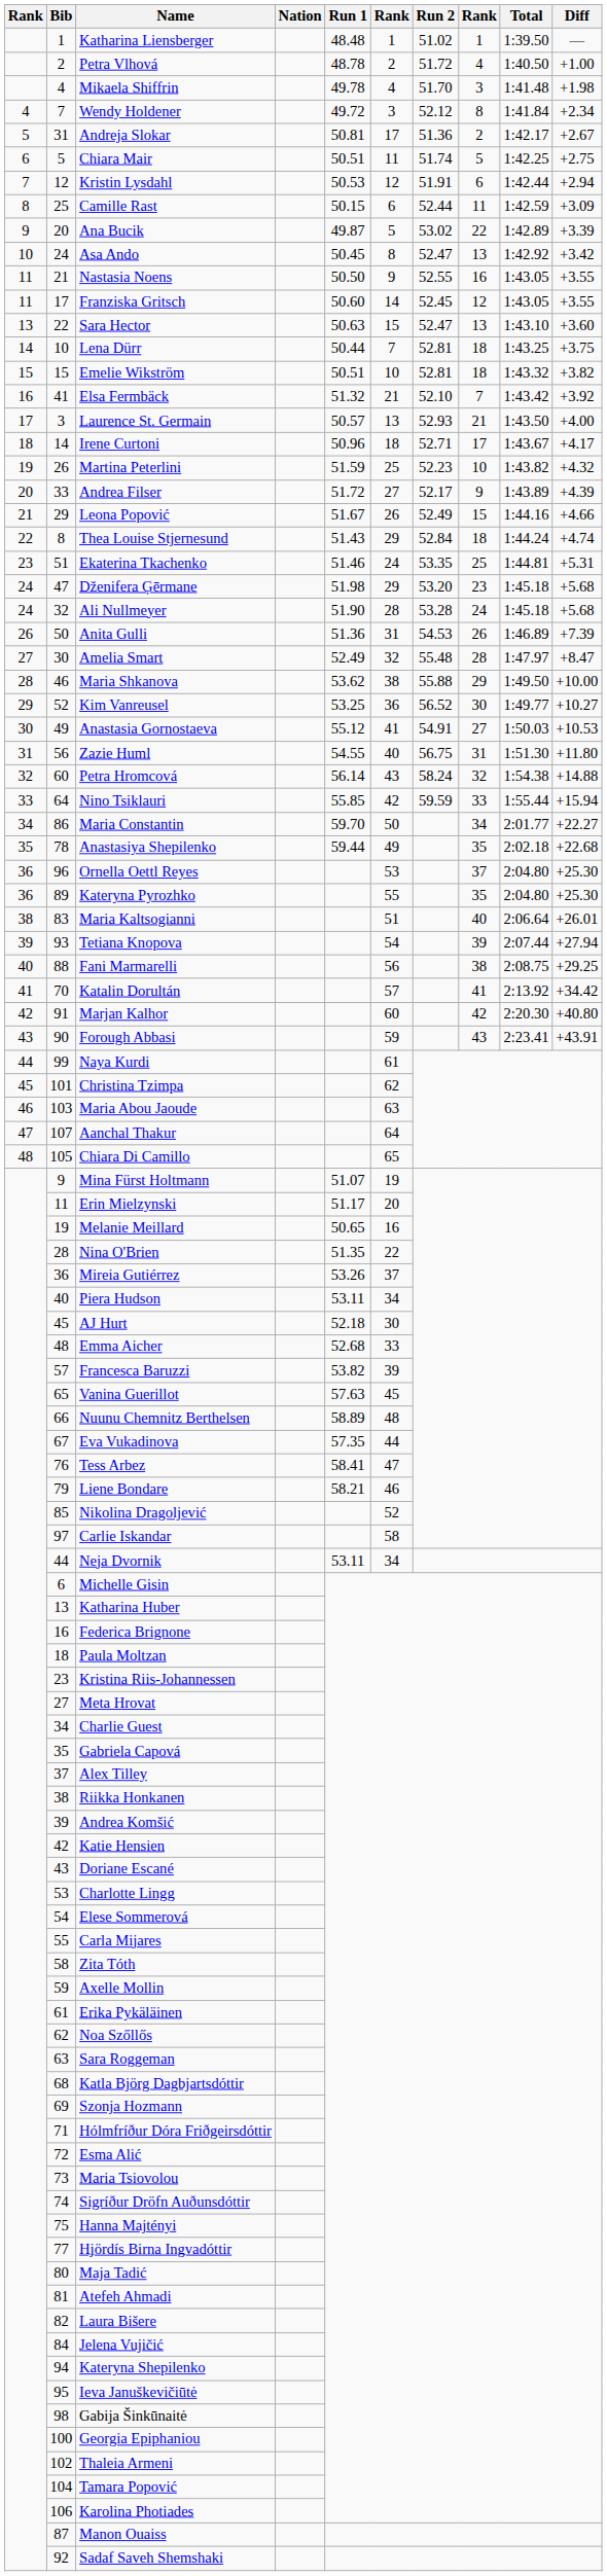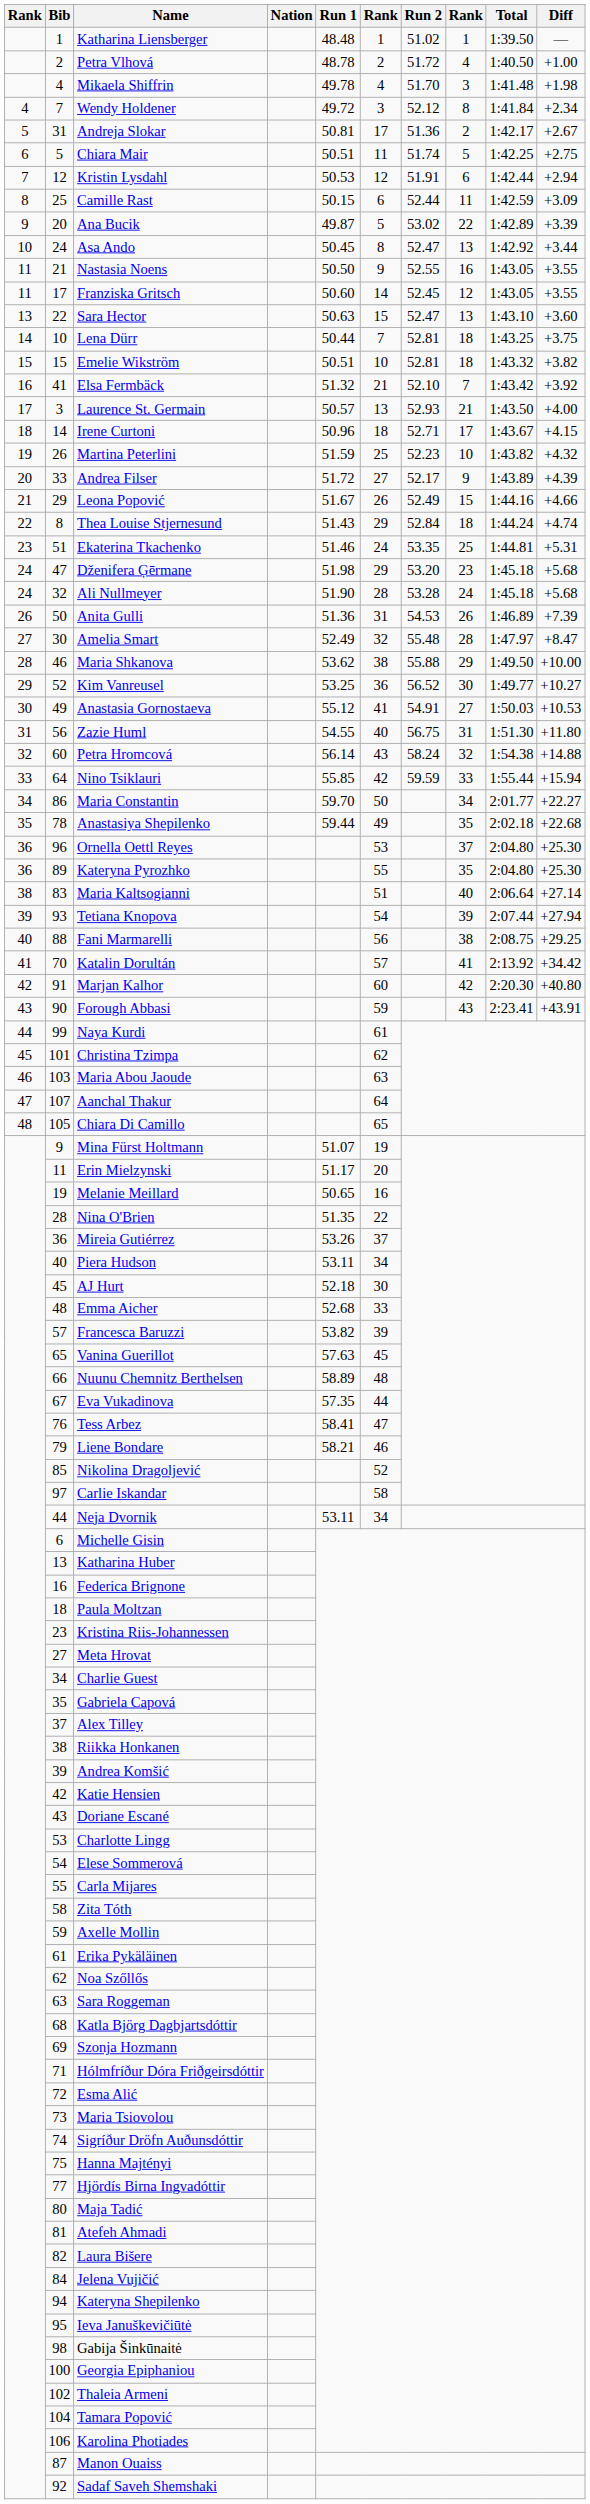 <table class="wikitable sortable" style="text-align:center">
 <tr>
 <th>Rank</th>
 <th>Bib</th>
 <th>Name</th>
 <th>Nation</th>
 <th>Run 1</th>
 <th>Rank</th>
 <th>Run 2</th>
 <th>Rank</th>
 <th>Total</th>
 <th>Diff</th>
 </tr>
 <tr>
 <td></td>
 <td>1</td>
 <td align=left><a href='#'>Katharina Liensberger</a></td>
 <td align=left></td>
 <td>48.48</td>
 <td>1</td>
 <td>51.02</td>
 <td>1</td>
 <td>1:39.50</td>
 <td>—</td>
 </tr>
 <tr>
 <td></td>
 <td>2</td>
 <td align=left><a href='#'>Petra Vlhová</a></td>
 <td align=left></td>
 <td>48.78</td>
 <td>2</td>
 <td>51.72</td>
 <td>4</td>
 <td>1:40.50</td>
 <td>+1.00</td>
 </tr>
 <tr>
 <td></td>
 <td>4</td>
 <td align=left><a href='#'>Mikaela Shiffrin</a></td>
 <td align=left></td>
 <td>49.78</td>
 <td>4</td>
 <td>51.70</td>
 <td>3</td>
 <td>1:41.48</td>
 <td>+1.98</td>
 </tr>
 <tr>
 <td>4</td>
 <td>7</td>
 <td align=left><a href='#'>Wendy Holdener</a></td>
 <td align=left> </td>
 <td>49.72</td>
 <td>3</td>
 <td>52.12</td>
 <td>8</td>
 <td>1:41.84</td>
 <td>+2.34</td>
 </tr>
 <tr>
 <td>5</td>
 <td>31</td>
 <td align=left><a href='#'>Andreja Slokar</a></td>
 <td align=left></td>
 <td>50.81</td>
 <td>17</td>
 <td>51.36</td>
 <td>2</td>
 <td>1:42.17</td>
 <td>+2.67</td>
 </tr>
 <tr>
 <td>6</td>
 <td>5</td>
 <td align=left><a href='#'>Chiara Mair</a></td>
 <td align=left></td>
 <td>50.51</td>
 <td>11</td>
 <td>51.74</td>
 <td>5</td>
 <td>1:42.25</td>
 <td>+2.75</td>
 </tr>
 <tr>
 <td>7</td>
 <td>12</td>
 <td align=left><a href='#'>Kristin Lysdahl</a></td>
 <td align=left></td>
 <td>50.53</td>
 <td>12</td>
 <td>51.91</td>
 <td>6</td>
 <td>1:42.44</td>
 <td>+2.94</td>
 </tr>
 <tr>
 <td>8</td>
 <td>25</td>
 <td align=left><a href='#'>Camille Rast</a></td>
 <td align=left> </td>
 <td>50.15</td>
 <td>6</td>
 <td>52.44</td>
 <td>11</td>
 <td>1:42.59</td>
 <td>+3.09</td>
 </tr>
 <tr>
 <td>9</td>
 <td>20</td>
 <td align=left><a href='#'>Ana Bucik</a></td>
 <td align=left></td>
 <td>49.87</td>
 <td>5</td>
 <td>53.02</td>
 <td>22</td>
 <td>1:42.89</td>
 <td>+3.39</td>
 </tr>
 <tr>
 <td>10</td>
 <td>24</td>
 <td align=left><a href='#'>Asa Ando</a></td>
 <td align=left></td>
 <td>50.45</td>
 <td>8</td>
 <td>52.47</td>
 <td>13</td>
 <td>1:42.92</td>
-<td>+3.42</td>
+<td>+3.44</td>
 </tr>
 <tr>
 <td>11</td>
 <td>21</td>
 <td align=left><a href='#'>Nastasia Noens</a></td>
 <td align=left></td>
 <td>50.50</td>
 <td>9</td>
 <td>52.55</td>
 <td>16</td>
 <td>1:43.05</td>
 <td>+3.55</td>
 </tr>
 <tr>
 <td>11</td>
 <td>17</td>
 <td align=left><a href='#'>Franziska Gritsch</a></td>
 <td align=left></td>
 <td>50.60</td>
 <td>14</td>
 <td>52.45</td>
 <td>12</td>
 <td>1:43.05</td>
 <td>+3.55</td>
 </tr>
 <tr>
 <td>13</td>
 <td>22</td>
 <td align=left><a href='#'>Sara Hector</a></td>
 <td align=left></td>
 <td>50.63</td>
 <td>15</td>
 <td>52.47</td>
 <td>13</td>
 <td>1:43.10</td>
 <td>+3.60</td>
 </tr>
 <tr>
 <td>14</td>
 <td>10</td>
 <td align=left><a href='#'>Lena Dürr</a></td>
 <td align=left></td>
 <td>50.44</td>
 <td>7</td>
 <td>52.81</td>
 <td>18</td>
 <td>1:43.25</td>
 <td>+3.75</td>
 </tr>
 <tr>
 <td>15</td>
 <td>15</td>
 <td align=left><a href='#'>Emelie Wikström</a></td>
 <td align=left></td>
 <td>50.51</td>
 <td>10</td>
 <td>52.81</td>
 <td>18</td>
 <td>1:43.32</td>
 <td>+3.82</td>
 </tr>
 <tr>
 <td>16</td>
 <td>41</td>
 <td align=left><a href='#'>Elsa Fermbäck</a></td>
 <td align=left></td>
 <td>51.32</td>
 <td>21</td>
 <td>52.10</td>
 <td>7</td>
 <td>1:43.42</td>
 <td>+3.92</td>
 </tr>
 <tr>
 <td>17</td>
 <td>3</td>
 <td align=left><a href='#'>Laurence St. Germain</a></td>
 <td align=left></td>
 <td>50.57</td>
 <td>13</td>
 <td>52.93</td>
 <td>21</td>
 <td>1:43.50</td>
 <td>+4.00</td>
 </tr>
 <tr>
 <td>18</td>
 <td>14</td>
 <td align=left><a href='#'>Irene Curtoni</a></td>
 <td align=left></td>
 <td>50.96</td>
 <td>18</td>
 <td>52.71</td>
 <td>17</td>
 <td>1:43.67</td>
-<td>+4.17</td>
+<td>+4.15</td>
 </tr>
 <tr>
 <td>19</td>
 <td>26</td>
 <td align=left><a href='#'>Martina Peterlini</a></td>
 <td align=left></td>
 <td>51.59</td>
 <td>25</td>
 <td>52.23</td>
 <td>10</td>
 <td>1:43.82</td>
 <td>+4.32</td>
 </tr>
 <tr>
 <td>20</td>
 <td>33</td>
 <td align=left><a href='#'>Andrea Filser</a></td>
 <td align=left></td>
 <td>51.72</td>
 <td>27</td>
 <td>52.17</td>
 <td>9</td>
 <td>1:43.89</td>
 <td>+4.39</td>
 </tr>
 <tr>
 <td>21</td>
 <td>29</td>
 <td align=left><a href='#'>Leona Popović</a></td>
 <td align=left></td>
 <td>51.67</td>
 <td>26</td>
 <td>52.49</td>
 <td>15</td>
 <td>1:44.16</td>
 <td>+4.66</td>
 </tr>
 <tr>
 <td>22</td>
 <td>8</td>
 <td align=left><a href='#'>Thea Louise Stjernesund</a></td>
 <td align=left></td>
 <td>51.43</td>
 <td>29</td>
 <td>52.84</td>
 <td>18</td>
 <td>1:44.24</td>
 <td>+4.74</td>
 </tr>
 <tr>
 <td>23</td>
 <td>51</td>
 <td align=left><a href='#'>Ekaterina Tkachenko</a></td>
 <td align=left></td>
 <td>51.46</td>
 <td>24</td>
 <td>53.35</td>
 <td>25</td>
 <td>1:44.81</td>
 <td>+5.31</td>
 </tr>
 <tr>
 <td>24</td>
 <td>47</td>
 <td align=left><a href='#'>Dženifera Ģērmane</a></td>
 <td align=left></td>
 <td>51.98</td>
 <td>29</td>
 <td>53.20</td>
 <td>23</td>
 <td>1:45.18</td>
 <td>+5.68</td>
 </tr>
 <tr>
 <td>24</td>
 <td>32</td>
 <td align=left><a href='#'>Ali Nullmeyer</a></td>
 <td align=left></td>
 <td>51.90</td>
 <td>28</td>
 <td>53.28</td>
 <td>24</td>
 <td>1:45.18</td>
 <td>+5.68</td>
 </tr>
 <tr>
 <td>26</td>
 <td>50</td>
 <td align=left><a href='#'>Anita Gulli</a></td>
 <td align=left></td>
 <td>51.36</td>
 <td>31</td>
 <td>54.53</td>
 <td>26</td>
 <td>1:46.89</td>
 <td>+7.39</td>
 </tr>
 <tr>
 <td>27</td>
 <td>30</td>
 <td align=left><a href='#'>Amelia Smart</a></td>
 <td align=left></td>
 <td>52.49</td>
 <td>32</td>
 <td>55.48</td>
 <td>28</td>
 <td>1:47.97</td>
 <td>+8.47</td>
 </tr>
 <tr>
 <td>28</td>
 <td>46</td>
 <td align=left><a href='#'>Maria Shkanova</a></td>
 <td align=left></td>
 <td>53.62</td>
 <td>38</td>
 <td>55.88</td>
 <td>29</td>
 <td>1:49.50</td>
 <td>+10.00</td>
 </tr>
 <tr>
 <td>29</td>
 <td>52</td>
 <td align=left><a href='#'>Kim Vanreusel</a></td>
 <td align=left></td>
 <td>53.25</td>
 <td>36</td>
 <td>56.52</td>
 <td>30</td>
 <td>1:49.77</td>
 <td>+10.27</td>
 </tr>
 <tr>
 <td>30</td>
 <td>49</td>
 <td align=left><a href='#'>Anastasia Gornostaeva</a></td>
 <td align=left></td>
 <td>55.12</td>
 <td>41</td>
 <td>54.91</td>
 <td>27</td>
 <td>1:50.03</td>
 <td>+10.53</td>
 </tr>
 <tr>
 <td>31</td>
 <td>56</td>
 <td align=left><a href='#'>Zazie Huml</a></td>
 <td align=left></td>
 <td>54.55</td>
 <td>40</td>
 <td>56.75</td>
 <td>31</td>
 <td>1:51.30</td>
 <td>+11.80</td>
 </tr>
 <tr>
 <td>32</td>
 <td>60</td>
 <td align=left><a href='#'>Petra Hromcová</a></td>
 <td align=left></td>
 <td>56.14</td>
 <td>43</td>
 <td>58.24</td>
 <td>32</td>
 <td>1:54.38</td>
 <td>+14.88</td>
 </tr>
 <tr>
 <td>33</td>
 <td>64</td>
 <td align=left><a href='#'>Nino Tsiklauri</a></td>
 <td align=left></td>
 <td>55.85</td>
 <td>42</td>
 <td>59.59</td>
 <td>33</td>
 <td>1:55.44</td>
 <td>+15.94</td>
 </tr>
 <tr>
 <td>34</td>
 <td>86</td>
 <td align=left><a href='#'>Maria Constantin</a></td>
 <td align=left></td>
 <td>59.70</td>
 <td>50</td>
 <td></td>
 <td>34</td>
 <td>2:01.77</td>
 <td>+22.27</td>
 </tr>
 <tr>
 <td>35</td>
 <td>78</td>
 <td align=left><a href='#'>Anastasiya Shepilenko</a></td>
 <td align=left></td>
 <td>59.44</td>
 <td>49</td>
 <td></td>
 <td>35</td>
 <td>2:02.18</td>
 <td>+22.68</td>
 </tr>
 <tr>
 <td>36</td>
 <td>96</td>
 <td align=left><a href='#'>Ornella Oettl Reyes</a></td>
 <td align=left></td>
 <td></td>
 <td>53</td>
 <td></td>
 <td>37</td>
 <td>2:04.80</td>
 <td>+25.30</td>
 </tr>
 <tr>
 <td>36</td>
 <td>89</td>
 <td align=left><a href='#'>Kateryna Pyrozhko</a></td>
 <td align=left></td>
 <td></td>
 <td>55</td>
 <td></td>
 <td>35</td>
 <td>2:04.80</td>
 <td>+25.30</td>
 </tr>
 <tr>
 <td>38</td>
 <td>83</td>
 <td align=left><a href='#'>Maria Kaltsogianni</a></td>
 <td align=left></td>
 <td></td>
 <td>51</td>
 <td></td>
 <td>40</td>
 <td>2:06.64</td>
-<td>+26.01</td>
+<td>+27.14</td>
 </tr>
 <tr>
 <td>39</td>
 <td>93</td>
 <td align=left><a href='#'>Tetiana Knopova</a></td>
 <td align=left></td>
 <td></td>
 <td>54</td>
 <td></td>
 <td>39</td>
 <td>2:07.44</td>
 <td>+27.94</td>
 </tr>
 <tr>
 <td>40</td>
 <td>88</td>
 <td align=left><a href='#'>Fani Marmarelli</a></td>
 <td align=left></td>
 <td></td>
 <td>56</td>
 <td></td>
 <td>38</td>
 <td>2:08.75</td>
 <td>+29.25</td>
 </tr>
 <tr>
 <td>41</td>
 <td>70</td>
 <td align=left><a href='#'>Katalin Dorultán</a></td>
 <td align=left></td>
 <td></td>
 <td>57</td>
 <td></td>
 <td>41</td>
 <td>2:13.92</td>
 <td>+34.42</td>
 </tr>
 <tr>
 <td>42</td>
 <td>91</td>
 <td align=left><a href='#'>Marjan Kalhor</a></td>
 <td align=left></td>
 <td></td>
 <td>60</td>
 <td></td>
 <td>42</td>
 <td>2:20.30</td>
 <td>+40.80</td>
 </tr>
 <tr>
 <td>43</td>
 <td>90</td>
 <td align=left><a href='#'>Forough Abbasi</a></td>
 <td align=left></td>
 <td></td>
 <td>59</td>
 <td></td>
 <td>43</td>
 <td>2:23.41</td>
 <td>+43.91</td>
 </tr>
 <tr>
 <td>44</td>
 <td>99</td>
 <td align=left><a href='#'>Naya Kurdi</a></td>
 <td align=left></td>
 <td></td>
 <td>61</td>
 <td colspan=4 rowspan=5></td>
 </tr>
 <tr>
 <td>45</td>
 <td>101</td>
 <td align=left><a href='#'>Christina Tzimpa</a></td>
 <td align=left></td>
 <td></td>
 <td>62</td>
 </tr>
 <tr>
 <td>46</td>
 <td>103</td>
 <td align=left><a href='#'>Maria Abou Jaoude</a></td>
 <td align=left></td>
 <td></td>
 <td>63</td>
 </tr>
 <tr>
 <td>47</td>
 <td>107</td>
 <td align=left><a href='#'>Aanchal Thakur</a></td>
 <td align=left></td>
 <td></td>
 <td>64</td>
 </tr>
 <tr>
 <td>48</td>
 <td>105</td>
 <td align=left><a href='#'>Chiara Di Camillo</a></td>
 <td align=left></td>
 <td></td>
 <td>65</td>
 </tr>
 <tr>
 <td rowspan=59></td>
 <td>9</td>
 <td align=left><a href='#'>Mina Fürst Holtmann</a></td>
 <td align=left></td>
 <td>51.07</td>
 <td>19</td>
 <td colspan=4 rowspan=16></td>
 </tr>
 <tr>
 <td>11</td>
 <td align=left><a href='#'>Erin Mielzynski</a></td>
 <td align=left></td>
 <td>51.17</td>
 <td>20</td>
 </tr>
 <tr>
 <td>19</td>
 <td align=left><a href='#'>Melanie Meillard</a></td>
 <td align=left> </td>
 <td>50.65</td>
 <td>16</td>
 </tr>
 <tr>
 <td>28</td>
 <td align=left><a href='#'>Nina O'Brien</a></td>
 <td align=left></td>
 <td>51.35</td>
 <td>22</td>
 </tr>
 <tr>
 <td>36</td>
 <td align=left><a href='#'>Mireia Gutiérrez</a></td>
 <td align=left></td>
 <td>53.26</td>
 <td>37</td>
 </tr>
 <tr>
 <td>40</td>
 <td align=left><a href='#'>Piera Hudson</a></td>
 <td align=left></td>
 <td>53.11</td>
 <td>34</td>
 </tr>
 <tr>
 <td>45</td>
 <td align=left><a href='#'>AJ Hurt</a></td>
 <td align=left></td>
 <td>52.18</td>
 <td>30</td>
 </tr>
 <tr>
 <td>48</td>
 <td align=left><a href='#'>Emma Aicher</a></td>
 <td align=left></td>
 <td>52.68</td>
 <td>33</td>
 </tr>
 <tr>
 <td>57</td>
 <td align=left><a href='#'>Francesca Baruzzi</a></td>
 <td align=left></td>
 <td>53.82</td>
 <td>39</td>
 </tr>
 <tr>
 <td>65</td>
 <td align=left><a href='#'>Vanina Guerillot</a></td>
 <td align=left></td>
 <td>57.63</td>
 <td>45</td>
 </tr>
 <tr>
 <td>66</td>
 <td align=left><a href='#'>Nuunu Chemnitz Berthelsen</a></td>
 <td align=left></td>
 <td>58.89</td>
 <td>48</td>
 </tr>
 <tr>
 <td>67</td>
 <td align=left><a href='#'>Eva Vukadinova</a></td>
 <td align=left></td>
 <td>57.35</td>
 <td>44</td>
 </tr>
 <tr>
 <td>76</td>
 <td align=left><a href='#'>Tess Arbez</a></td>
 <td align=left></td>
 <td>58.41</td>
 <td>47</td>
 </tr>
 <tr>
 <td>79</td>
 <td align=left><a href='#'>Liene Bondare</a></td>
 <td align=left></td>
 <td>58.21</td>
 <td>46</td>
 </tr>
 <tr>
 <td>85</td>
 <td align=left><a href='#'>Nikolina Dragoljević</a></td>
 <td align=left></td>
 <td></td>
 <td>52</td>
 </tr>
 <tr>
 <td>97</td>
 <td align=left><a href='#'>Carlie Iskandar</a></td>
 <td align=left></td>
 <td></td>
 <td>58</td>
 </tr>
 <tr>
 <td>44</td>
 <td align=left><a href='#'>Neja Dvornik</a></td>
 <td align=left></td>
 <td>53.11</td>
 <td>34</td>
 <td colspan=4></td>
 </tr>
 <tr>
 <td>6</td>
 <td align=left><a href='#'>Michelle Gisin</a></td>
 <td align=left> </td>
 <td colspan=6 rowspan=40></td>
 </tr>
 <tr>
 <td>13</td>
 <td align=left><a href='#'>Katharina Huber</a></td>
 <td align=left></td>
 </tr>
 <tr>
 <td>16</td>
 <td align=left><a href='#'>Federica Brignone</a></td>
 <td align=left></td>
 </tr>
 <tr>
 <td>18</td>
 <td align=left><a href='#'>Paula Moltzan</a></td>
 <td align=left></td>
 </tr>
 <tr>
 <td>23</td>
 <td align=left><a href='#'>Kristina Riis-Johannessen</a></td>
 <td align=left></td>
 </tr>
 <tr>
 <td>27</td>
 <td align=left><a href='#'>Meta Hrovat</a></td>
 <td align=left></td>
 </tr>
 <tr>
 <td>34</td>
 <td align=left><a href='#'>Charlie Guest</a></td>
 <td align=left></td>
 </tr>
 <tr>
 <td>35</td>
 <td align=left><a href='#'>Gabriela Capová</a></td>
 <td align=left></td>
 </tr>
 <tr>
 <td>37</td>
 <td align=left><a href='#'>Alex Tilley</a></td>
 <td align=left></td>
 </tr>
 <tr>
 <td>38</td>
 <td align=left><a href='#'>Riikka Honkanen</a></td>
 <td align=left></td>
 </tr>
 <tr>
 <td>39</td>
 <td align=left><a href='#'>Andrea Komšić</a></td>
 <td align=left></td>
 </tr>
 <tr>
 <td>42</td>
 <td align=left><a href='#'>Katie Hensien</a></td>
 <td align=left></td>
 </tr>
 <tr>
 <td>43</td>
 <td align=left><a href='#'>Doriane Escané</a></td>
 <td align=left></td>
 </tr>
 <tr>
 <td>53</td>
 <td align=left><a href='#'>Charlotte Lingg</a></td>
 <td align=left></td>
 </tr>
 <tr>
 <td>54</td>
 <td align=left><a href='#'>Elese Sommerová</a></td>
 <td align=left></td>
 </tr>
 <tr>
 <td>55</td>
 <td align=left><a href='#'>Carla Mijares</a></td>
 <td align=left></td>
 </tr>
 <tr>
 <td>58</td>
 <td align=left><a href='#'>Zita Tóth</a></td>
 <td align=left></td>
 </tr>
 <tr>
 <td>59</td>
 <td align=left><a href='#'>Axelle Mollin</a></td>
 <td align=left></td>
 </tr>
 <tr>
 <td>61</td>
 <td align=left><a href='#'>Erika Pykäläinen</a></td>
 <td align=left></td>
 </tr>
 <tr>
 <td>62</td>
 <td align=left><a href='#'>Noa Szőllős</a></td>
 <td align=left></td>
 </tr>
 <tr>
 <td>63</td>
 <td align=left><a href='#'>Sara Roggeman</a></td>
 <td align=left></td>
 </tr>
 <tr>
 <td>68</td>
 <td align=left><a href='#'>Katla Björg Dagbjartsdóttir</a></td>
 <td align=left></td>
 </tr>
 <tr>
 <td>69</td>
 <td align=left><a href='#'>Szonja Hozmann</a></td>
 <td align=left></td>
 </tr>
 <tr>
 <td>71</td>
 <td align=left><a href='#'>Hólmfríður Dóra Friðgeirsdóttir</a></td>
 <td align=left></td>
 </tr>
 <tr>
 <td>72</td>
 <td align=left><a href='#'>Esma Alić</a></td>
 <td align=left></td>
 </tr>
 <tr>
 <td>73</td>
 <td align=left><a href='#'>Maria Tsiovolou</a></td>
 <td align=left></td>
 </tr>
 <tr>
 <td>74</td>
 <td align=left><a href='#'>Sigríður Dröfn Auðunsdóttir</a></td>
 <td align=left></td>
 </tr>
 <tr>
 <td>75</td>
 <td align=left><a href='#'>Hanna Majtényi</a></td>
 <td align=left></td>
 </tr>
 <tr>
 <td>77</td>
 <td align=left><a href='#'>Hjördís Birna Ingvadóttir</a></td>
 <td align=left></td>
 </tr>
 <tr>
 <td>80</td>
 <td align=left><a href='#'>Maja Tadić</a></td>
 <td align=left></td>
 </tr>
 <tr>
 <td>81</td>
 <td align=left><a href='#'>Atefeh Ahmadi</a></td>
 <td align=left></td>
 </tr>
 <tr>
 <td>82</td>
 <td align=left><a href='#'>Laura Bišere</a></td>
 <td align=left></td>
 </tr>
 <tr>
 <td>84</td>
 <td align=left><a href='#'>Jelena Vujičić</a></td>
 <td align=left></td>
 </tr>
 <tr>
 <td>94</td>
 <td align=left><a href='#'>Kateryna Shepilenko</a></td>
 <td align=left></td>
 </tr>
 <tr>
 <td>95</td>
 <td align=left><a href='#'>Ieva Januškevičiūtė</a></td>
 <td align=left></td>
 </tr>
 <tr>
 <td>98</td>
 <td align=left>Gabija Šinkūnaitė</td>
 <td align=left></td>
 </tr>
 <tr>
 <td>100</td>
 <td align=left><a href='#'>Georgia Epiphaniou</a></td>
 <td align=left></td>
 </tr>
 <tr>
 <td>102</td>
 <td align=left><a href='#'>Thaleia Armeni</a></td>
 <td align=left></td>
 </tr>
 <tr>
 <td>104</td>
 <td align=left><a href='#'>Tamara Popović</a></td>
 <td align=left></td>
 </tr>
 <tr>
 <td>106</td>
 <td align=left><a href='#'>Karolina Photiades</a></td>
 <td align=left></td>
 </tr>
 <tr>
 <td>87</td>
 <td align=left><a href='#'>Manon Ouaiss</a></td>
 <td align=left></td>
 <td colspan=6></td>
 </tr>
 <tr>
 <td>92</td>
 <td align=left><a href='#'>Sadaf Saveh Shemshaki</a></td>
 <td align=left></td>
 <td colspan=6></td>
 </tr>
 </table>
